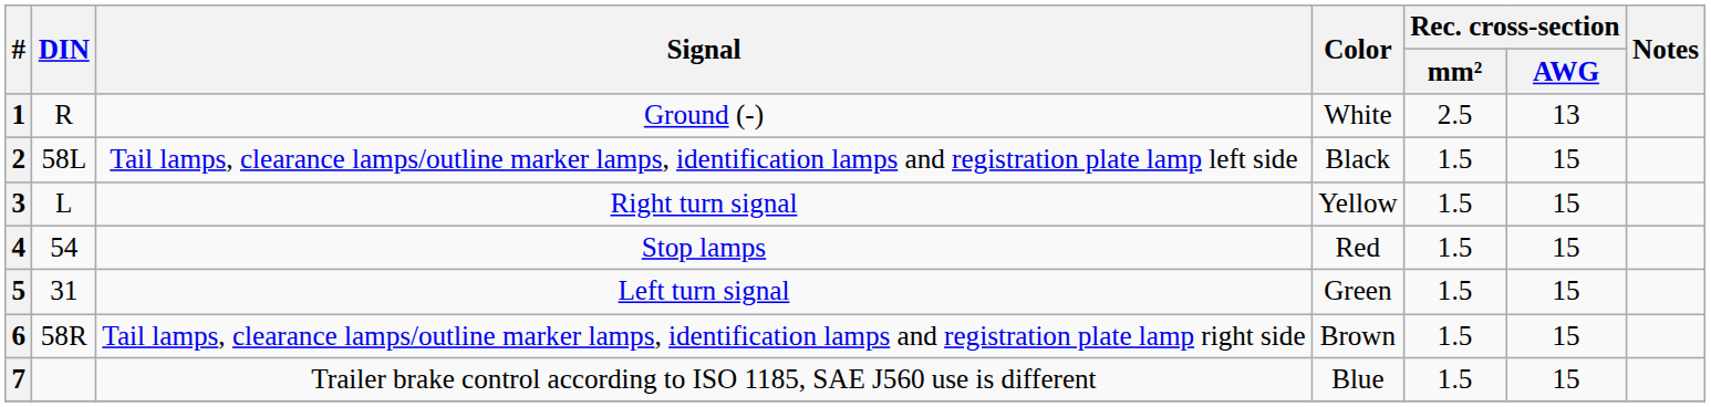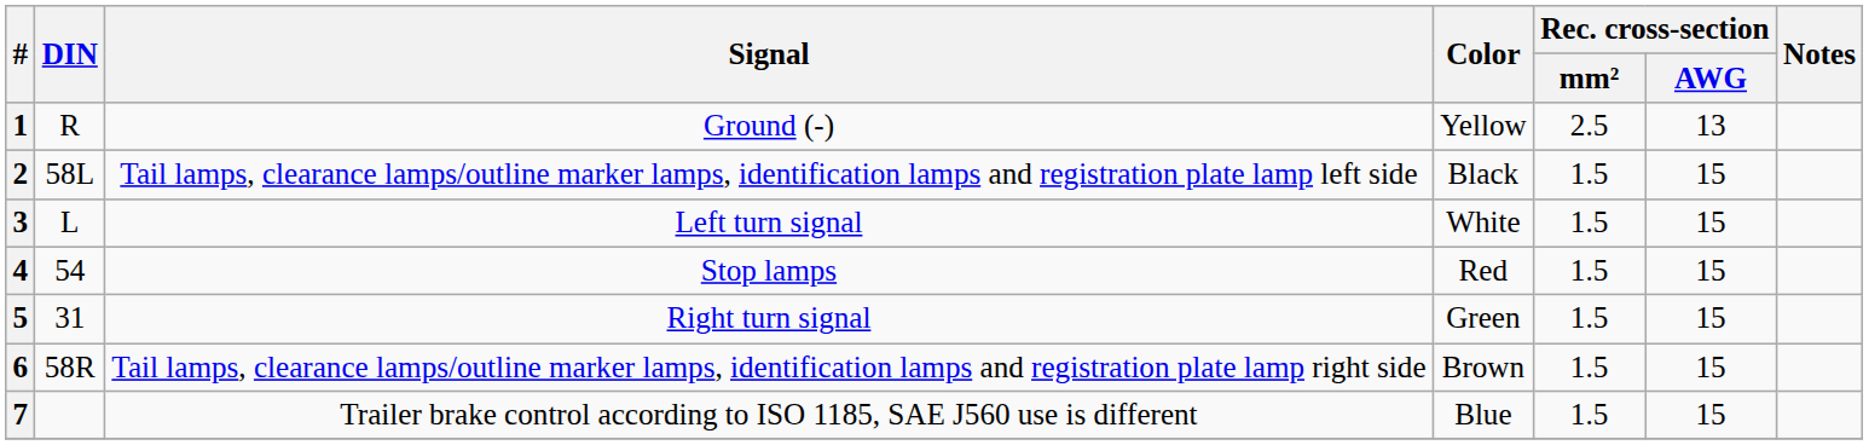 <table class="wikitable sortable" style="text-align: center">
 <tr>
 <th rowspan="2">#</th>
 <th rowspan="2"><a href='#'>DIN</a></th>
 <th rowspan="2">Signal</th>
 <th rowspan="2">Color</th>
 <th colspan="2">Rec. cross-section</th>
 <th rowspan="2">Notes</th>
 </tr>
 <tr>
 <th>mm²</th>
 <th><a href='#'>AWG</a></th>
 </tr>
 <tr>
 <th>1</th>
 <td>R</td>
 <td><a href='#'>Ground</a> (-)</td>
-<td>White</td>
+<td>Yellow</td>
 <td>2.5</td>
 <td>13</td>
 <td></td>
 </tr>
 <tr>
 <th>2</th>
 <td>58L</td>
 <td><a href='#'>Tail lamps</a>, <a href='#'>clearance lamps/outline marker lamps</a>, <a href='#'>identification lamps</a> and <a href='#'>registration plate lamp</a> left side</td>
 <td>Black</td>
 <td>1.5</td>
 <td>15</td>
 <td> </td>
 </tr>
 <tr>
 <th>3</th>
 <td>L</td>
-<td><a href='#'>Right turn signal</a></td>
-<td>Yellow</td>
+<td><a href='#'>Left turn signal</a></td>
+<td>White</td>
 <td>1.5</td>
 <td>15</td>
 <td></td>
 </tr>
 <tr>
 <th>4</th>
 <td>54</td>
 <td><a href='#'>Stop lamps</a></td>
 <td>Red</td>
 <td>1.5</td>
 <td>15</td>
 <td></td>
 </tr>
 <tr>
 <th>5</th>
 <td>31</td>
-<td><a href='#'>Left turn signal</a></td>
+<td><a href='#'>Right turn signal</a></td>
 <td>Green</td>
 <td>1.5</td>
 <td>15</td>
 <td></td>
 </tr>
 <tr>
 <th>6</th>
 <td>58R</td>
 <td><a href='#'>Tail lamps</a>, <a href='#'>clearance lamps/outline marker lamps</a>, <a href='#'>identification lamps</a> and <a href='#'>registration plate lamp</a> right side</td>
 <td>Brown</td>
 <td>1.5</td>
 <td>15</td>
 <td> </td>
 </tr>
 <tr>
 <th>7</th>
 <td></td>
 <td>Trailer brake control according to ISO 1185, SAE J560 use is different</td>
 <td>Blue</td>
 <td>1.5</td>
 <td>15</td>
 <td></td>
 </tr>
 <tr>
 </tr>
 </table>
